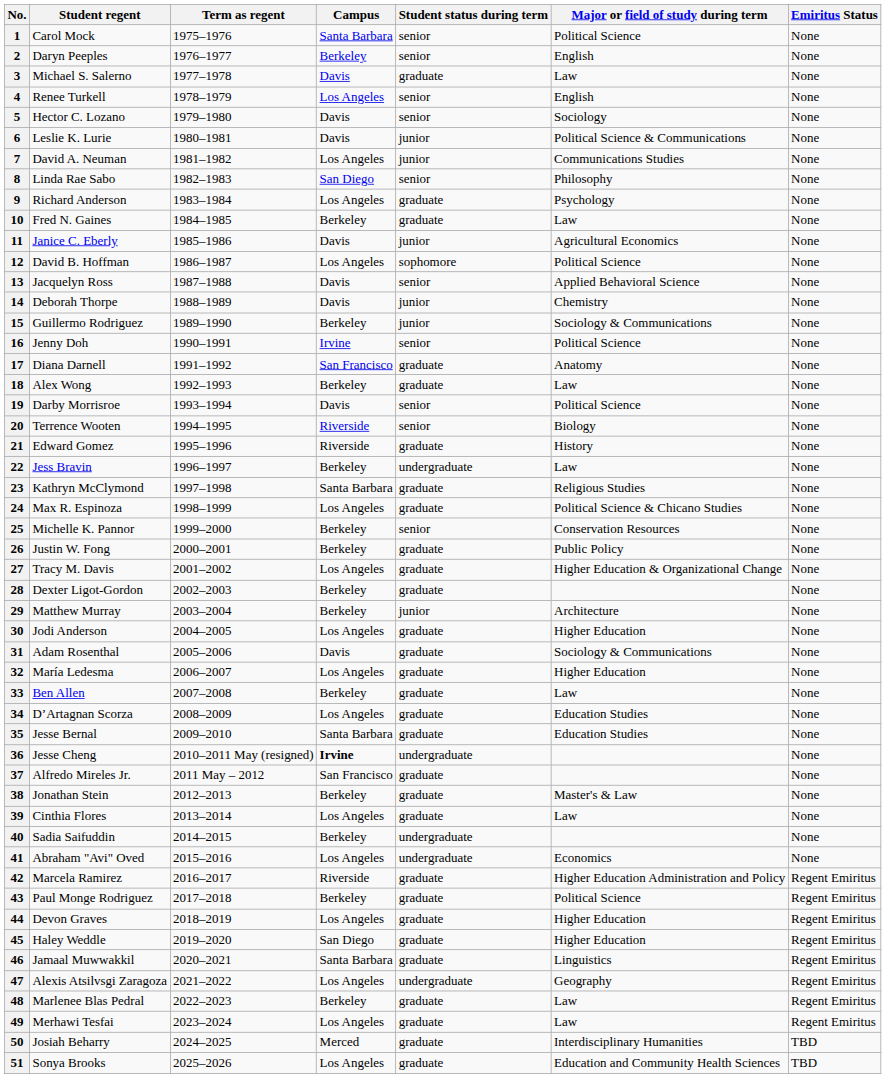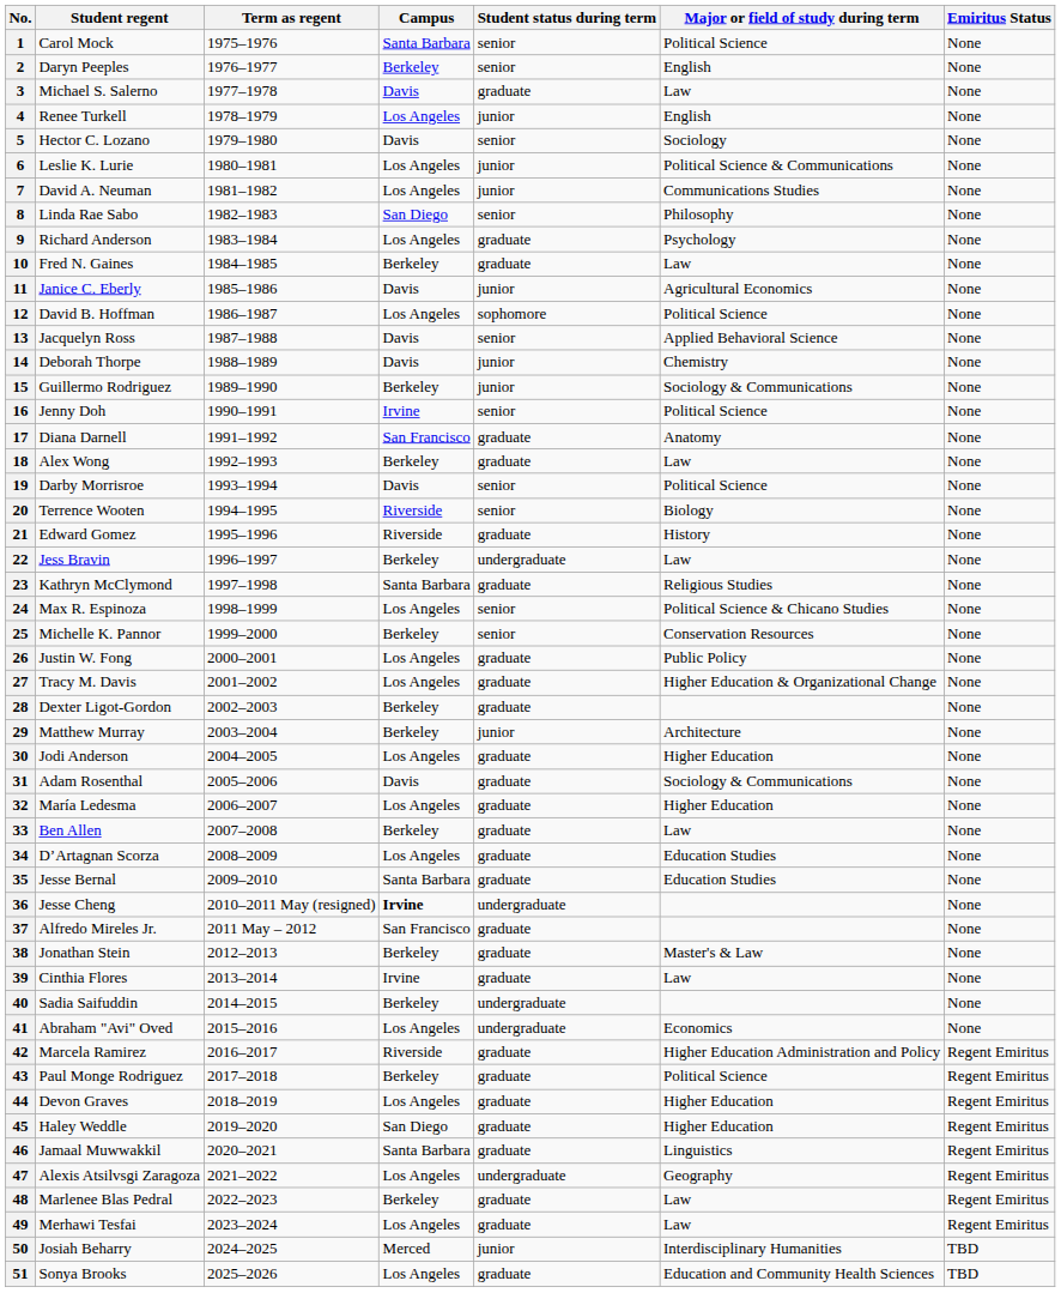 <table class="wikitable sortable">
 <tr>
 <th scope="col">No.</th>
 <th scope="col">Student regent</th>
 <th scope="col">Term as regent</th>
 <th scope="col">Campus</th>
 <th scope="col">Student status during term</th>
 <th scope="col"><a href='#'>Major</a> or <a href='#'>field of study</a> during term</th>
 <th><a href='#'>Emiritus</a> Status</th>
 </tr>
 <tr>
 <th scope="row">1</th>
 <td>Carol Mock</td>
 <td>1975–1976</td>
 <td><a href='#'>Santa Barbara</a></td>
 <td>senior</td>
 <td>Political Science</td>
 <td>None</td>
 </tr>
 <tr>
 <th scope="row">2</th>
 <td>Daryn Peeples</td>
 <td>1976–1977</td>
 <td><a href='#'>Berkeley</a></td>
 <td>senior</td>
 <td>English</td>
 <td>None</td>
 </tr>
 <tr>
 <th scope="row">3</th>
 <td>Michael S. Salerno</td>
 <td>1977–1978</td>
 <td><a href='#'>Davis</a></td>
 <td>graduate</td>
 <td>Law</td>
 <td>None</td>
 </tr>
 <tr>
 <th scope="row">4</th>
 <td>Renee Turkell</td>
 <td>1978–1979</td>
 <td><a href='#'>Los Angeles</a></td>
-<td>senior</td>
+<td>junior</td>
 <td>English</td>
 <td>None</td>
 </tr>
 <tr>
 <th scope="row">5</th>
 <td>Hector C. Lozano</td>
 <td>1979–1980</td>
 <td>Davis</td>
 <td>senior</td>
 <td>Sociology</td>
 <td>None</td>
 </tr>
 <tr>
 <th scope="row">6</th>
 <td>Leslie K. Lurie</td>
 <td>1980–1981</td>
-<td>Davis</td>
+<td>Los Angeles</td>
 <td>junior</td>
 <td>Political Science & Communications</td>
 <td>None</td>
 </tr>
 <tr>
 <th scope="row">7</th>
 <td>David A. Neuman</td>
 <td>1981–1982</td>
 <td>Los Angeles</td>
 <td>junior</td>
 <td>Communications Studies</td>
 <td>None</td>
 </tr>
 <tr>
 <th scope="row">8</th>
 <td>Linda Rae Sabo</td>
 <td>1982–1983</td>
 <td><a href='#'>San Diego</a></td>
 <td>senior</td>
 <td>Philosophy</td>
 <td>None</td>
 </tr>
 <tr>
 <th scope="row">9</th>
 <td>Richard Anderson</td>
 <td>1983–1984</td>
 <td>Los Angeles</td>
 <td>graduate</td>
 <td>Psychology</td>
 <td>None</td>
 </tr>
 <tr>
 <th scope="row">10</th>
 <td>Fred N. Gaines</td>
 <td>1984–1985</td>
 <td>Berkeley</td>
 <td>graduate</td>
 <td>Law</td>
 <td>None</td>
 </tr>
 <tr>
 <th scope="row">11</th>
 <td><a href='#'>Janice C. Eberly</a></td>
 <td>1985–1986</td>
 <td>Davis</td>
 <td>junior</td>
 <td>Agricultural Economics</td>
 <td>None</td>
 </tr>
 <tr>
 <th scope="row">12</th>
 <td>David B. Hoffman</td>
 <td>1986–1987</td>
 <td>Los Angeles</td>
 <td>sophomore</td>
 <td>Political Science</td>
 <td>None</td>
 </tr>
 <tr>
 <th scope="row">13</th>
 <td>Jacquelyn Ross</td>
 <td>1987–1988</td>
 <td>Davis</td>
 <td>senior</td>
 <td>Applied Behavioral Science</td>
 <td>None</td>
 </tr>
 <tr>
 <th scope="row">14</th>
 <td>Deborah Thorpe</td>
 <td>1988–1989</td>
 <td>Davis</td>
 <td>junior</td>
 <td>Chemistry</td>
 <td>None</td>
 </tr>
 <tr>
 <th scope="row">15</th>
 <td>Guillermo Rodriguez</td>
 <td>1989–1990</td>
 <td>Berkeley</td>
 <td>junior</td>
 <td>Sociology & Communications</td>
 <td>None</td>
 </tr>
 <tr>
 <th scope="row">16</th>
 <td>Jenny Doh</td>
 <td>1990–1991</td>
 <td><a href='#'>Irvine</a></td>
 <td>senior</td>
 <td>Political Science</td>
 <td>None</td>
 </tr>
 <tr>
 <th scope="row">17</th>
 <td>Diana Darnell</td>
 <td>1991–1992</td>
 <td><a href='#'>San Francisco</a></td>
 <td>graduate</td>
 <td>Anatomy</td>
 <td>None</td>
 </tr>
 <tr>
 <th scope="row">18</th>
 <td>Alex Wong</td>
 <td>1992–1993</td>
 <td>Berkeley</td>
 <td>graduate</td>
 <td>Law</td>
 <td>None</td>
 </tr>
 <tr>
 <th scope="row">19</th>
 <td>Darby Morrisroe</td>
 <td>1993–1994</td>
 <td>Davis</td>
 <td>senior</td>
 <td>Political Science</td>
 <td>None</td>
 </tr>
 <tr>
 <th scope="row">20</th>
 <td>Terrence Wooten</td>
 <td>1994–1995</td>
 <td><a href='#'>Riverside</a></td>
 <td>senior</td>
 <td>Biology</td>
 <td>None</td>
 </tr>
 <tr>
 <th scope="row">21</th>
 <td>Edward Gomez</td>
 <td>1995–1996</td>
 <td>Riverside</td>
 <td>graduate</td>
 <td>History</td>
 <td>None</td>
 </tr>
 <tr>
 <th scope="row">22</th>
 <td><a href='#'>Jess Bravin</a></td>
 <td>1996–1997</td>
 <td>Berkeley</td>
 <td>undergraduate</td>
 <td>Law</td>
 <td>None</td>
 </tr>
 <tr>
 <th scope="row">23</th>
 <td>Kathryn McClymond</td>
 <td>1997–1998</td>
 <td>Santa Barbara</td>
 <td>graduate</td>
 <td>Religious Studies</td>
 <td>None</td>
 </tr>
 <tr>
 <th scope="row">24</th>
 <td>Max R. Espinoza</td>
 <td>1998–1999</td>
 <td>Los Angeles</td>
-<td>graduate</td>
+<td>senior</td>
 <td>Political Science & Chicano Studies</td>
 <td>None</td>
 </tr>
 <tr>
 <th scope="row">25</th>
 <td>Michelle K. Pannor</td>
 <td>1999–2000</td>
 <td>Berkeley</td>
 <td>senior</td>
 <td>Conservation Resources</td>
 <td>None</td>
 </tr>
 <tr>
 <th scope="row">26</th>
 <td>Justin W. Fong</td>
 <td>2000–2001</td>
-<td>Berkeley</td>
+<td>Los Angeles</td>
 <td>graduate</td>
 <td>Public Policy</td>
 <td>None</td>
 </tr>
 <tr>
 <th scope="row">27</th>
 <td>Tracy M. Davis</td>
 <td>2001–2002</td>
 <td>Los Angeles</td>
 <td>graduate</td>
 <td>Higher Education & Organizational Change</td>
 <td>None</td>
 </tr>
 <tr>
 <th scope="row">28</th>
 <td>Dexter Ligot-Gordon</td>
 <td>2002–2003</td>
 <td>Berkeley</td>
 <td>graduate</td>
 <td></td>
 <td>None</td>
 </tr>
 <tr>
 <th scope="row">29</th>
 <td>Matthew Murray</td>
 <td>2003–2004</td>
 <td>Berkeley</td>
 <td>junior</td>
 <td>Architecture</td>
 <td>None</td>
 </tr>
 <tr>
 <th scope="row">30</th>
 <td>Jodi Anderson</td>
 <td>2004–2005</td>
 <td>Los Angeles</td>
 <td>graduate</td>
 <td>Higher Education</td>
 <td>None</td>
 </tr>
 <tr>
 <th scope="row">31</th>
 <td>Adam Rosenthal</td>
 <td>2005–2006</td>
 <td>Davis</td>
 <td>graduate</td>
 <td>Sociology & Communications</td>
 <td>None</td>
 </tr>
 <tr>
 <th scope="row">32</th>
 <td>María Ledesma</td>
 <td>2006–2007</td>
 <td>Los Angeles</td>
 <td>graduate</td>
 <td>Higher Education</td>
 <td>None</td>
 </tr>
 <tr>
 <th scope="row">33</th>
 <td><a href='#'>Ben Allen</a></td>
 <td>2007–2008</td>
 <td>Berkeley</td>
 <td>graduate</td>
 <td>Law</td>
 <td>None</td>
 </tr>
 <tr>
 <th scope="row">34</th>
 <td>D’Artagnan Scorza</td>
 <td>2008–2009</td>
 <td>Los Angeles</td>
 <td>graduate</td>
 <td>Education Studies</td>
 <td>None</td>
 </tr>
 <tr>
 <th scope="row">35</th>
 <td>Jesse Bernal</td>
 <td>2009–2010</td>
 <td>Santa Barbara</td>
 <td>graduate</td>
 <td>Education Studies</td>
 <td>None</td>
 </tr>
 <tr>
 <th scope="row">36</th>
 <td>Jesse Cheng</td>
 <td>2010–2011 May (resigned)</td>
 <td><strong>Irvine</strong></td>
 <td>undergraduate</td>
 <td></td>
 <td>None</td>
 </tr>
 <tr>
 <th scope="row">37</th>
 <td>Alfredo Mireles Jr.</td>
 <td>2011 May – 2012</td>
 <td>San Francisco</td>
 <td>graduate</td>
 <td></td>
 <td>None</td>
 </tr>
 <tr>
 <th scope="row">38</th>
 <td>Jonathan Stein</td>
 <td>2012–2013</td>
 <td>Berkeley</td>
 <td>graduate</td>
 <td>Master's & Law</td>
 <td>None</td>
 </tr>
 <tr>
 <th scope="row">39</th>
 <td>Cinthia Flores</td>
 <td>2013–2014</td>
-<td>Los Angeles</td>
+<td>Irvine</td>
 <td>graduate</td>
 <td>Law</td>
 <td>None</td>
 </tr>
 <tr>
 <th scope="row">40</th>
 <td>Sadia Saifuddin</td>
 <td>2014–2015</td>
 <td>Berkeley</td>
 <td>undergraduate</td>
 <td></td>
 <td>None</td>
 </tr>
 <tr>
 <th scope="row">41</th>
 <td>Abraham "Avi" Oved</td>
 <td>2015–2016</td>
 <td>Los Angeles</td>
 <td>undergraduate</td>
 <td>Economics</td>
 <td>None</td>
 </tr>
 <tr>
 <th scope="row">42</th>
 <td>Marcela Ramirez</td>
 <td>2016–2017</td>
 <td>Riverside</td>
 <td>graduate</td>
 <td>Higher Education Administration and Policy</td>
 <td>Regent Emiritus</td>
 </tr>
 <tr>
 <th scope="row">43</th>
 <td>Paul Monge Rodriguez</td>
 <td>2017–2018</td>
 <td>Berkeley</td>
 <td>graduate</td>
 <td>Political Science</td>
 <td>Regent Emiritus</td>
 </tr>
 <tr>
 <th>44</th>
 <td>Devon Graves</td>
 <td>2018–2019</td>
 <td>Los Angeles</td>
 <td>graduate</td>
 <td>Higher Education</td>
 <td>Regent Emiritus</td>
 </tr>
 <tr>
 <th>45</th>
 <td>Haley Weddle</td>
 <td>2019–2020</td>
 <td>San Diego</td>
 <td>graduate</td>
 <td>Higher Education</td>
 <td>Regent Emiritus</td>
 </tr>
 <tr>
 <th>46</th>
 <td>Jamaal Muwwakkil</td>
 <td>2020–2021</td>
 <td>Santa Barbara</td>
 <td>graduate</td>
 <td>Linguistics</td>
 <td>Regent Emiritus</td>
 </tr>
 <tr>
 <th>47</th>
 <td>Alexis Atsilvsgi Zaragoza</td>
 <td>2021–2022</td>
 <td>Los Angeles</td>
 <td>undergraduate</td>
 <td>Geography</td>
 <td>Regent Emiritus</td>
 </tr>
 <tr>
 <th>48</th>
 <td>Marlenee Blas Pedral</td>
 <td>2022–2023</td>
 <td>Berkeley</td>
 <td>graduate</td>
 <td>Law</td>
 <td>Regent Emiritus</td>
 </tr>
 <tr>
 <th>49</th>
 <td>Merhawi Tesfai</td>
 <td>2023–2024</td>
 <td>Los Angeles</td>
 <td>graduate</td>
 <td>Law</td>
 <td>Regent Emiritus</td>
 </tr>
 <tr>
 <th>50</th>
 <td>Josiah Beharry</td>
 <td>2024–2025</td>
 <td>Merced</td>
-<td>graduate</td>
+<td>junior</td>
 <td>Interdisciplinary Humanities</td>
 <td>TBD</td>
 </tr>
 <tr>
 <th>51</th>
 <td>Sonya Brooks</td>
 <td>2025–2026</td>
 <td>Los Angeles</td>
 <td>graduate</td>
 <td>Education and Community Health Sciences</td>
 <td>TBD</td>
 </tr>
 </table>
